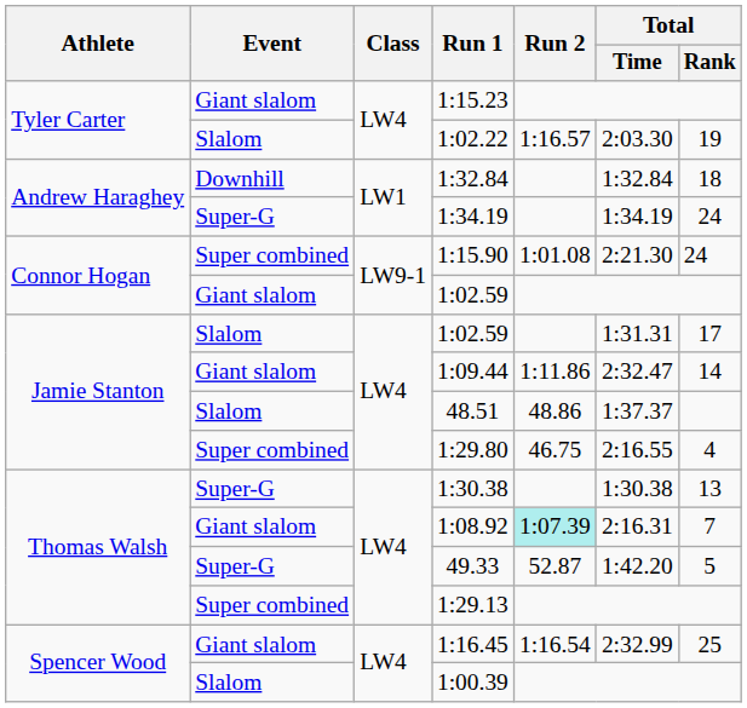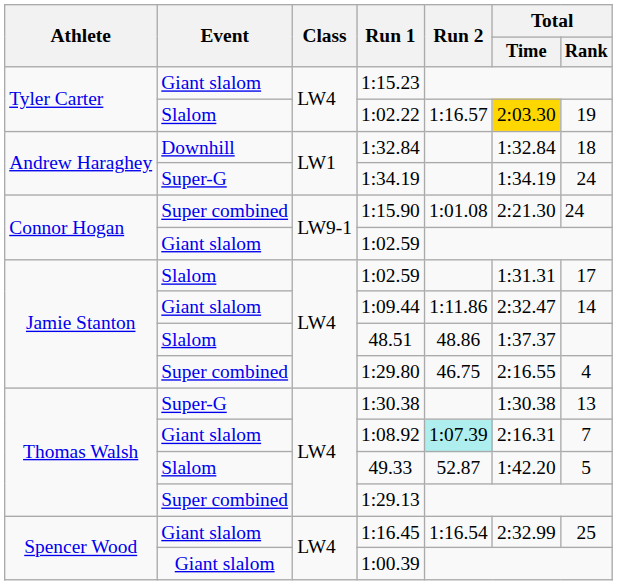 <table class="wikitable" style="font-size:90%">
 <tr>
 <th rowspan=2>Athlete</th>
 <th rowspan=2>Event</th>
 <th rowspan=2>Class</th>
 <th rowspan=2>Run 1</th>
 <th rowspan=2>Run 2</th>
 <th colspan=2>Total</th>
 </tr>
 <tr style="font-size:95%">
 <th>Time</th>
 <th>Rank</th>
 </tr>
 <tr>
 <td rowspan="2"><a href='#'>Tyler Carter</a></td>
 <td><a href='#'>Giant slalom</a></td>
 <td rowspan="2">LW4</td>
 <td>1:15.23</td>
 <td align=center colspan="3"></td>
 </tr>
 <tr align=center>
 <td align=left><a href='#'>Slalom</a></td>
 <td>1:02.22</td>
 <td>1:16.57</td>
-<td>2:03.30</td>
+<td style="background: gold;">2:03.30</td>
 <td>19</td>
 </tr>
 <tr align=center>
 <td align=left rowspan=2><a href='#'>Andrew Haraghey</a></td>
 <td align=left><a href='#'>Downhill</a></td>
 <td align=left rowspan=2>LW1</td>
 <td>1:32.84</td>
 <td></td>
 <td>1:32.84</td>
 <td>18</td>
 </tr>
 <tr align=center>
 <td align=left><a href='#'>Super-G</a></td>
 <td>1:34.19</td>
 <td></td>
 <td>1:34.19</td>
 <td>24</td>
 </tr>
 <tr>
 <td rowspan="2"><a href='#'>Connor Hogan</a></td>
 <td align=left><a href='#'>Super combined</a></td>
 <td rowspan="2">LW9-1</td>
 <td>1:15.90</td>
 <td>1:01.08</td>
 <td>2:21.30</td>
 <td>24</td>
 </tr>
 <tr align=center>
 <td align="left"><a href='#'>Giant slalom</a></td>
 <td>1:02.59</td>
 <td colspan="3"></td>
 </tr>
 <tr align=center>
 <td rowspan="4"><a href='#'>Jamie Stanton</a></td>
 <td align=left><a href='#'>Slalom</a></td>
 <td align=left rowspan=4>LW4</td>
 <td>1:02.59</td>
 <td></td>
 <td>1:31.31</td>
 <td>17</td>
 </tr>
 <tr align=center>
 <td align=left><a href='#'>Giant slalom</a></td>
 <td>1:09.44</td>
 <td>1:11.86</td>
 <td>2:32.47</td>
 <td>14</td>
 </tr>
 <tr align=center>
 <td align=left><a href='#'>Slalom</a></td>
 <td>48.51</td>
 <td>48.86</td>
 <td>1:37.37</td>
 <td></td>
 </tr>
 <tr align=center>
 <td align=left><a href='#'>Super combined</a></td>
 <td>1:29.80</td>
 <td>46.75</td>
 <td>2:16.55</td>
 <td>4</td>
 </tr>
 <tr align="center">
 <td rowspan="4"><a href='#'>Thomas Walsh</a></td>
 <td align="left"><a href='#'>Super-G</a></td>
 <td rowspan="4" align="left">LW4</td>
 <td>1:30.38</td>
 <td></td>
 <td>1:30.38</td>
 <td>13</td>
 </tr>
 <tr align="center">
 <td align="left"><a href='#'>Giant slalom</a></td>
 <td>1:08.92</td>
 <td style="background: paleturquoise;">1:07.39</td>
 <td>2:16.31</td>
 <td>7</td>
 </tr>
 <tr align=center>
-<td align="left"><a href='#'>Super-G</a></td>
+<td align=left><a href='#'>Slalom</a></td>
 <td>49.33</td>
 <td>52.87</td>
 <td>1:42.20</td>
 <td>5</td>
 </tr>
 <tr align=center>
 <td align=left><a href='#'>Super combined</a></td>
 <td>1:29.13</td>
 <td colspan="3"></td>
 </tr>
 <tr align="center">
 <td rowspan="2"><a href='#'>Spencer Wood</a></td>
 <td align="left"><a href='#'>Giant slalom</a></td>
 <td rowspan="2" align="left">LW4</td>
 <td>1:16.45</td>
 <td>1:16.54</td>
 <td>2:32.99</td>
 <td>25</td>
 </tr>
 <tr align=center>
-<td align=left><a href='#'>Slalom</a></td>
+<td><a href='#'>Giant slalom</a></td>
 <td>1:00.39</td>
 <td align=center colspan=3></td>
 </tr>
 </table>
